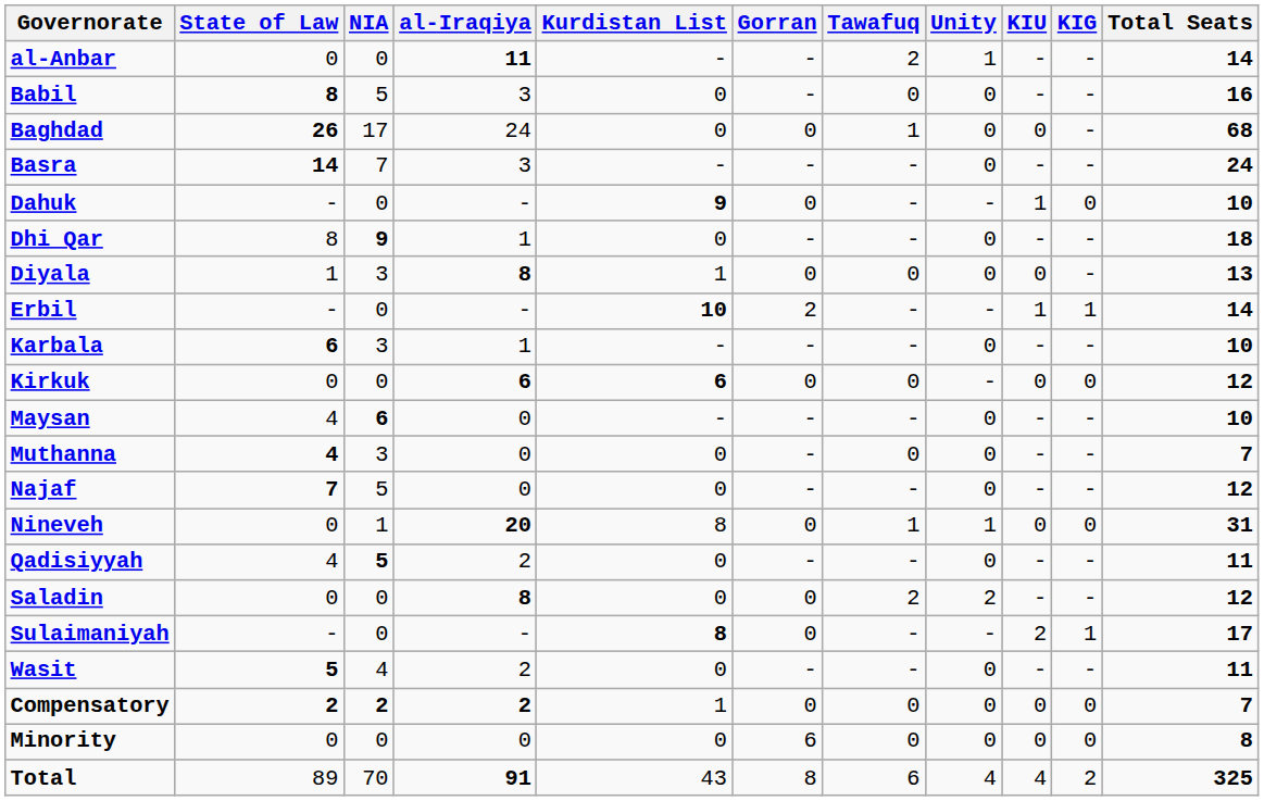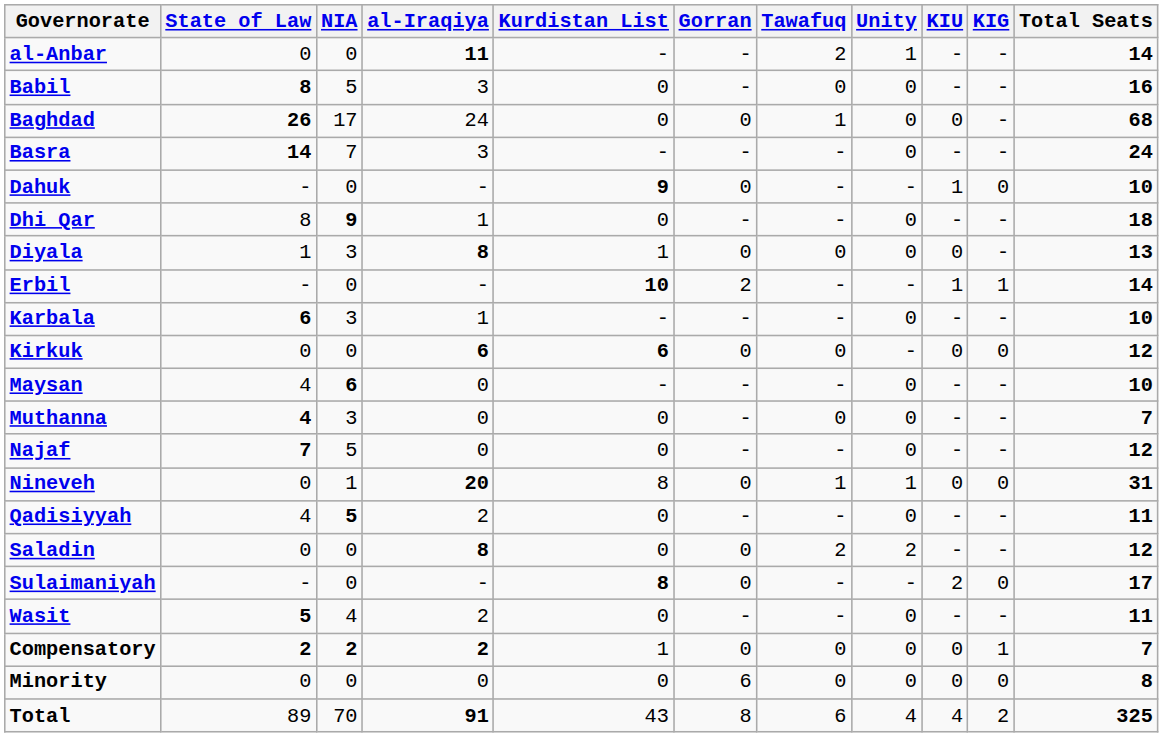 <table class="wikitable" style="text-align:right">
 <tr>
 <th>Governorate</th>
 <th><a href='#'>State of Law</a></th>
 <th><a href='#'>NIA</a></th>
 <th><a href='#'>al-Iraqiya</a></th>
 <th><a href='#'>Kurdistan List</a></th>
 <th><a href='#'>Gorran</a></th>
 <th><a href='#'>Tawafuq</a></th>
 <th><a href='#'>Unity</a></th>
 <th><a href='#'>KIU</a></th>
 <th><a href='#'>KIG</a></th>
 <th>Total Seats</th>
 </tr>
 <tr>
 <td align="left"><strong><a href='#'>al-Anbar</a></strong></td>
 <td>0</td>
 <td>0</td>
 <td><strong>11</strong></td>
 <td>-</td>
 <td>-</td>
 <td>2</td>
 <td>1</td>
 <td>-</td>
 <td>-</td>
 <td><strong>14</strong></td>
 </tr>
 <tr>
 <td align="left"><strong><a href='#'>Babil</a></strong></td>
 <td><strong>8</strong></td>
 <td>5</td>
 <td>3</td>
 <td>0</td>
 <td>-</td>
 <td>0</td>
 <td>0</td>
 <td>-</td>
 <td>-</td>
 <td><strong>16</strong></td>
 </tr>
 <tr>
 <td align="left"><strong><a href='#'>Baghdad</a></strong></td>
 <td><strong>26</strong></td>
 <td>17</td>
 <td>24</td>
 <td>0</td>
 <td>0</td>
 <td>1</td>
 <td>0</td>
 <td>0</td>
 <td>-</td>
 <td><strong>68</strong></td>
 </tr>
 <tr>
 <td align="left"><strong><a href='#'>Basra</a></strong></td>
 <td><strong>14</strong></td>
 <td>7</td>
 <td>3</td>
 <td>-</td>
 <td>-</td>
 <td>-</td>
 <td>0</td>
 <td>-</td>
 <td>-</td>
 <td><strong>24</strong></td>
 </tr>
 <tr>
 <td align="left"><strong><a href='#'>Dahuk</a></strong></td>
 <td>-</td>
 <td>0</td>
 <td>-</td>
 <td><strong>9</strong></td>
 <td>0</td>
 <td>-</td>
 <td>-</td>
 <td>1</td>
 <td>0</td>
 <td><strong>10</strong></td>
 </tr>
 <tr>
 <td align="left"><strong><a href='#'>Dhi Qar</a></strong></td>
 <td>8</td>
 <td><strong>9</strong></td>
 <td>1</td>
 <td>0</td>
 <td>-</td>
 <td>-</td>
 <td>0</td>
 <td>-</td>
 <td>-</td>
 <td><strong>18</strong></td>
 </tr>
 <tr>
 <td align="left"><strong><a href='#'>Diyala</a></strong></td>
 <td>1</td>
 <td>3</td>
 <td><strong>8</strong></td>
 <td>1</td>
 <td>0</td>
 <td>0</td>
 <td>0</td>
 <td>0</td>
 <td>-</td>
 <td><strong>13</strong></td>
 </tr>
 <tr>
 <td align="left"><strong><a href='#'>Erbil</a></strong></td>
 <td>-</td>
 <td>0</td>
 <td>-</td>
 <td><strong>10</strong></td>
 <td>2</td>
 <td>-</td>
 <td>-</td>
 <td>1</td>
 <td>1</td>
 <td><strong>14</strong></td>
 </tr>
 <tr>
 <td align="left"><strong><a href='#'>Karbala</a></strong></td>
 <td><strong>6</strong></td>
 <td>3</td>
 <td>1</td>
 <td>-</td>
 <td>-</td>
 <td>-</td>
 <td>0</td>
 <td>-</td>
 <td>-</td>
 <td><strong>10</strong></td>
 </tr>
 <tr>
 <td align="left"><strong><a href='#'>Kirkuk</a></strong></td>
 <td>0</td>
 <td>0</td>
 <td><strong>6</strong></td>
 <td><strong>6</strong></td>
 <td>0</td>
 <td>0</td>
 <td>-</td>
 <td>0</td>
 <td>0</td>
 <td><strong>12</strong></td>
 </tr>
 <tr>
 <td align="left"><strong><a href='#'>Maysan</a></strong></td>
 <td>4</td>
 <td><strong>6</strong></td>
 <td>0</td>
 <td>-</td>
 <td>-</td>
 <td>-</td>
 <td>0</td>
 <td>-</td>
 <td>-</td>
 <td><strong>10</strong></td>
 </tr>
 <tr>
 <td align="left"><strong><a href='#'>Muthanna</a></strong></td>
 <td><strong>4</strong></td>
 <td>3</td>
 <td>0</td>
 <td>0</td>
 <td>-</td>
 <td>0</td>
 <td>0</td>
 <td>-</td>
 <td>-</td>
 <td><strong>7</strong></td>
 </tr>
 <tr>
 <td align="left"><strong><a href='#'>Najaf</a></strong></td>
 <td><strong>7</strong></td>
 <td>5</td>
 <td>0</td>
 <td>0</td>
 <td>-</td>
 <td>-</td>
 <td>0</td>
 <td>-</td>
 <td>-</td>
 <td><strong>12</strong></td>
 </tr>
 <tr>
 <td align="left"><strong><a href='#'>Nineveh</a></strong></td>
 <td>0</td>
 <td>1</td>
 <td><strong>20</strong></td>
 <td>8</td>
 <td>0</td>
 <td>1</td>
 <td>1</td>
 <td>0</td>
 <td>0</td>
 <td><strong>31</strong></td>
 </tr>
 <tr>
 <td align="left"><strong><a href='#'>Qadisiyyah</a></strong></td>
 <td>4</td>
 <td><strong>5</strong></td>
 <td>2</td>
 <td>0</td>
 <td>-</td>
 <td>-</td>
 <td>0</td>
 <td>-</td>
 <td>-</td>
 <td><strong>11</strong></td>
 </tr>
 <tr>
 <td align="left"><strong><a href='#'>Saladin</a></strong></td>
 <td>0</td>
 <td>0</td>
 <td><strong>8</strong></td>
 <td>0</td>
 <td>0</td>
 <td>2</td>
 <td>2</td>
 <td>-</td>
 <td>-</td>
 <td><strong>12</strong></td>
 </tr>
 <tr>
 <td align="left"><strong><a href='#'>Sulaimaniyah</a></strong></td>
 <td>-</td>
 <td>0</td>
 <td>-</td>
 <td><strong>8</strong></td>
 <td>0</td>
 <td>-</td>
 <td>-</td>
 <td>2</td>
-<td>1</td>
+<td>0</td>
 <td><strong>17</strong></td>
 </tr>
 <tr>
 <td align="left"><strong><a href='#'>Wasit</a></strong></td>
 <td><strong>5</strong></td>
 <td>4</td>
 <td>2</td>
 <td>0</td>
 <td>-</td>
 <td>-</td>
 <td>0</td>
 <td>-</td>
 <td>-</td>
 <td><strong>11</strong></td>
 </tr>
 <tr>
 <td align="left"><strong>Compensatory</strong></td>
 <td><strong>2</strong></td>
 <td><strong>2</strong></td>
 <td><strong>2</strong></td>
 <td>1</td>
 <td>0</td>
 <td>0</td>
 <td>0</td>
 <td>0</td>
-<td>0</td>
+<td>1</td>
 <td><strong>7</strong></td>
 </tr>
 <tr>
 <td align="left"><strong>Minority</strong></td>
 <td>0</td>
 <td>0</td>
 <td>0</td>
 <td>0</td>
 <td>6</td>
 <td>0</td>
 <td>0</td>
 <td>0</td>
 <td>0</td>
 <td><strong>8</strong></td>
 </tr>
 <tr>
 <td align="left"><strong>Total</strong></td>
 <td>89</td>
 <td>70</td>
 <td><strong>91</strong></td>
 <td>43</td>
 <td>8</td>
 <td>6</td>
 <td>4</td>
 <td>4</td>
 <td>2</td>
 <td><strong>325</strong></td>
 </tr>
 </table>
